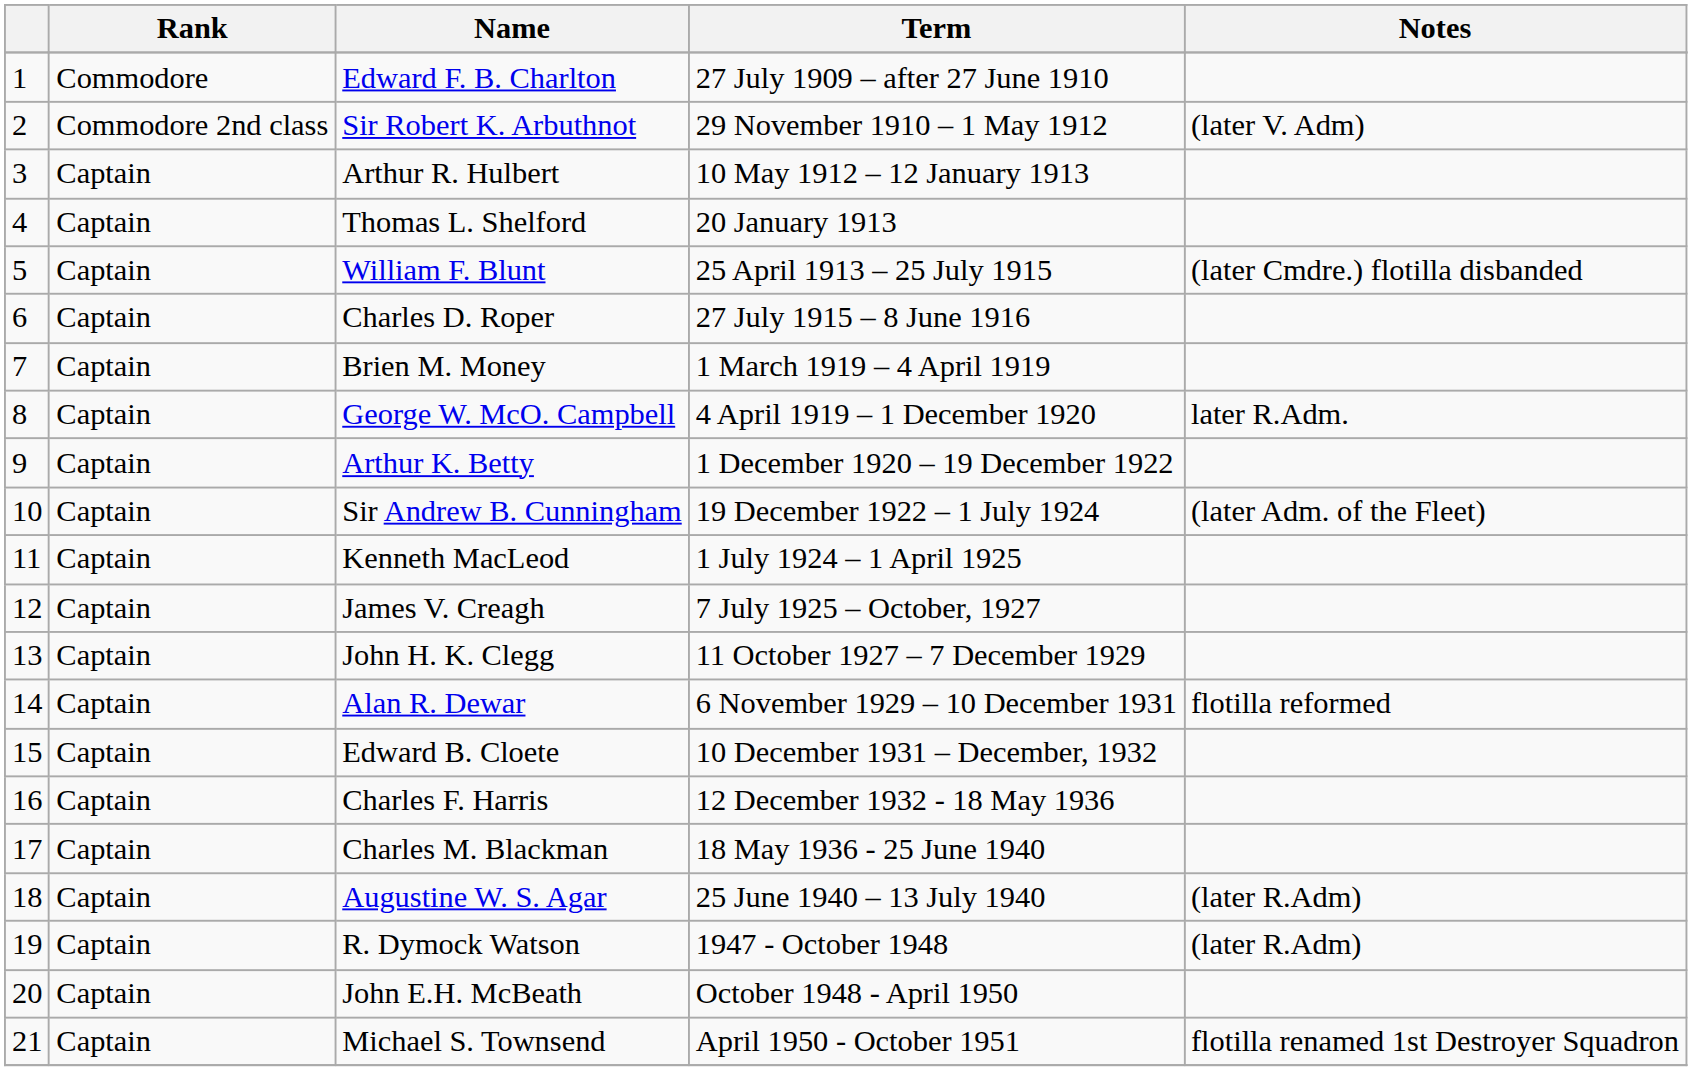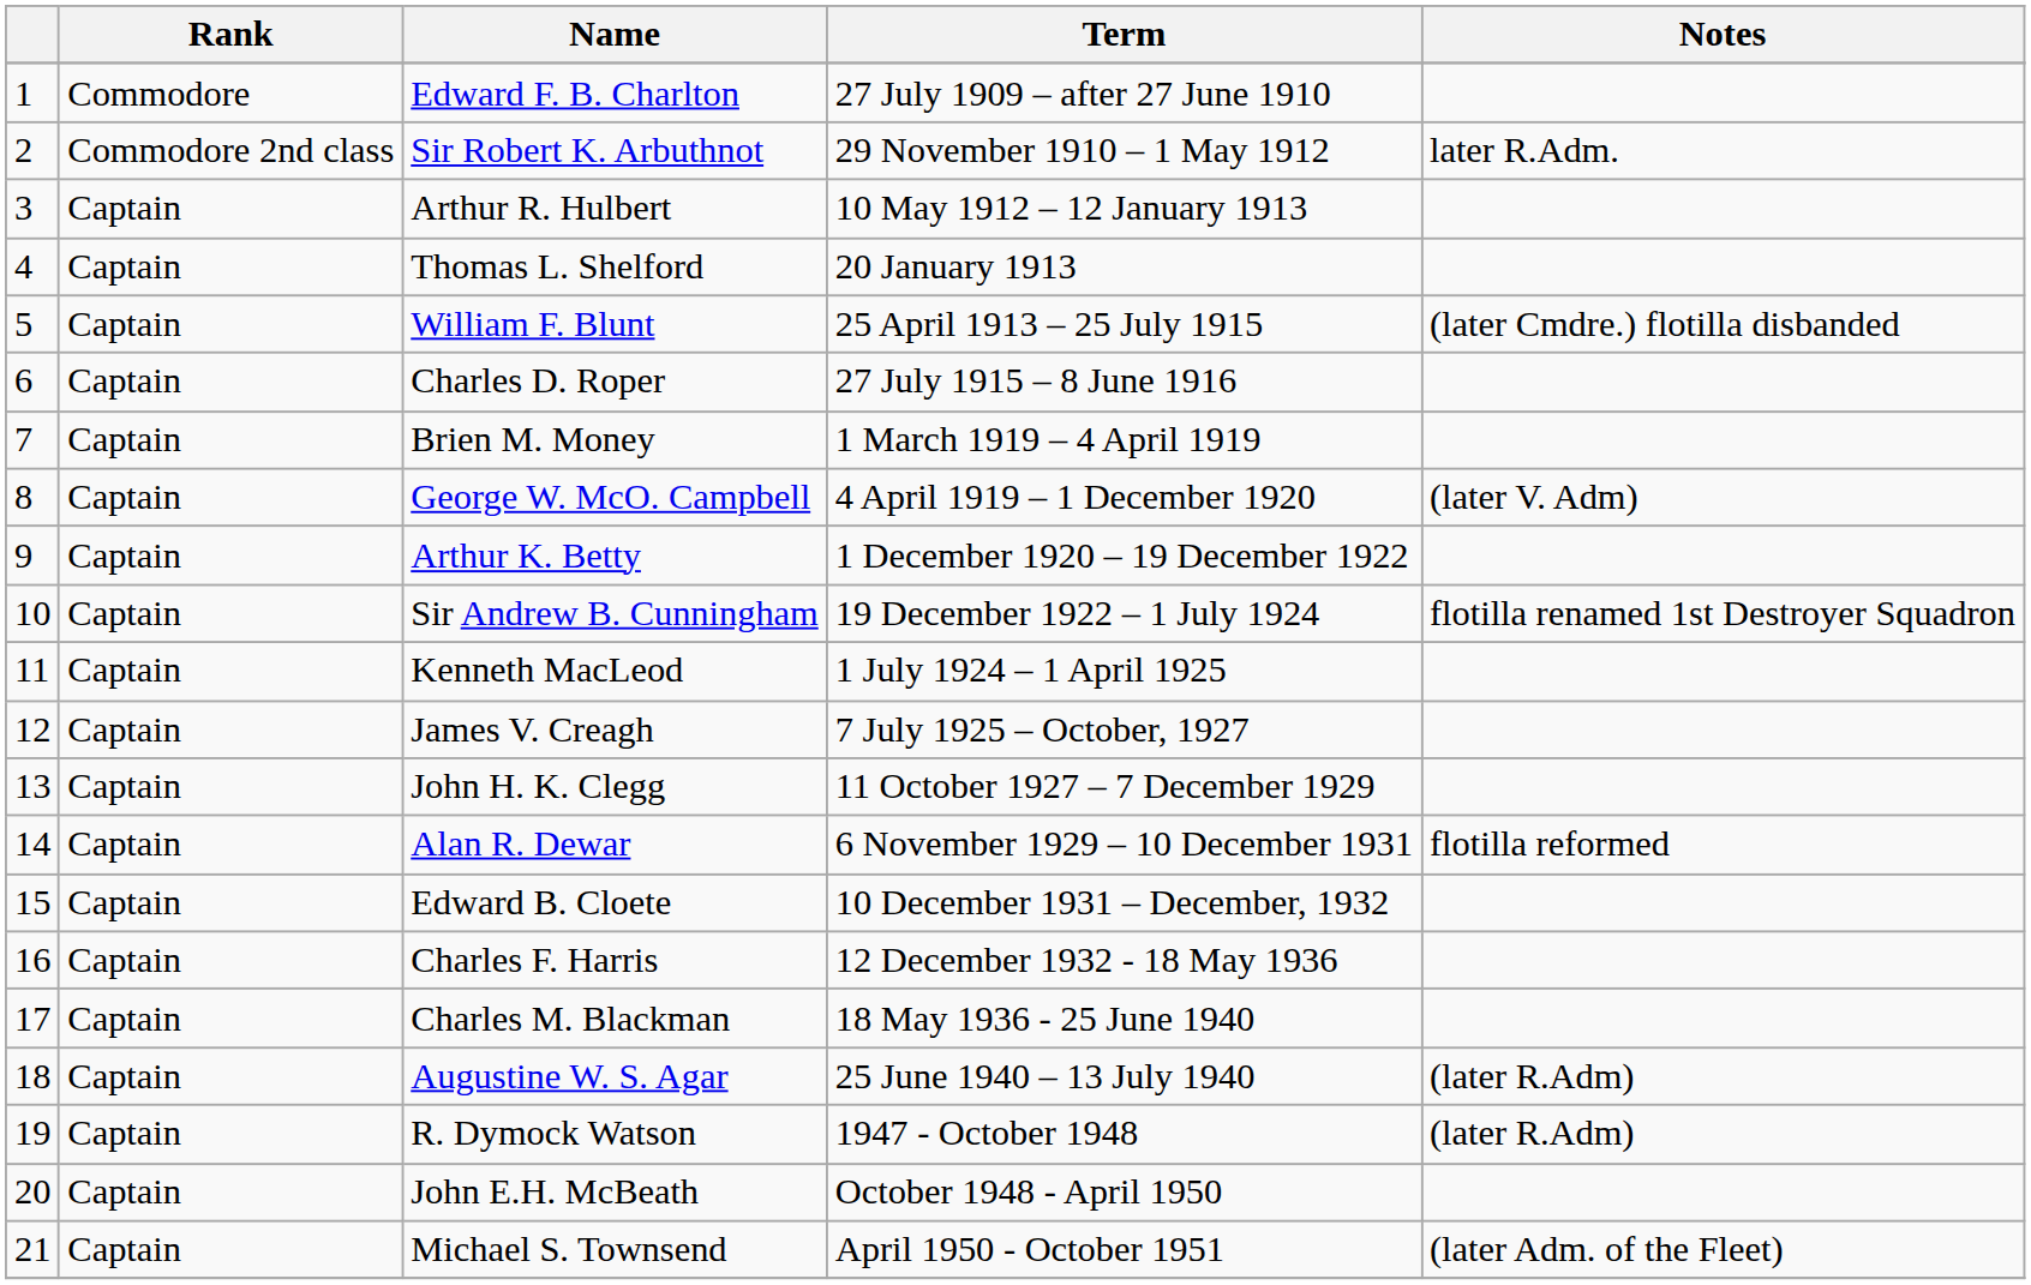 <table class="wikitable">
 <tr>
 <th></th>
 <th>Rank</th>
 <th>Name</th>
 <th>Term</th>
 <th>Notes</th>
 </tr>
 <tr>
 </tr>
 <tr>
 <td>1</td>
 <td>Commodore</td>
 <td><a href='#'>Edward F. B. Charlton</a></td>
 <td>27 July 1909 – after 27 June 1910</td>
 <td></td>
 </tr>
 <tr>
 <td>2</td>
 <td>Commodore 2nd class</td>
 <td><a href='#'>Sir Robert K. Arbuthnot</a></td>
 <td>29 November 1910 – 1 May 1912</td>
-<td>(later V. Adm)</td>
+<td>later R.Adm.</td>
 </tr>
 <tr>
 <td>3</td>
 <td>Captain</td>
 <td>Arthur R. Hulbert</td>
 <td>10 May 1912 – 12 January 1913</td>
 <td></td>
 </tr>
 <tr>
 <td>4</td>
 <td>Captain</td>
 <td>Thomas L. Shelford</td>
 <td>20 January 1913</td>
 <td></td>
 </tr>
 <tr>
 <td>5</td>
 <td>Captain</td>
 <td><a href='#'>William F. Blunt</a></td>
 <td>25 April 1913  – 25 July 1915</td>
 <td>(later Cmdre.) flotilla disbanded</td>
 </tr>
 <tr>
 <td>6</td>
 <td>Captain</td>
 <td>Charles D. Roper</td>
 <td>27 July 1915  – 8 June 1916</td>
 <td></td>
 </tr>
 <tr>
 <td>7</td>
 <td>Captain</td>
 <td>Brien M. Money</td>
 <td>1 March 1919  – 4 April 1919</td>
 <td></td>
 </tr>
 <tr>
 <td>8</td>
 <td>Captain</td>
 <td><a href='#'>George W. McO. Campbell</a></td>
 <td>4 April 1919  – 1 December 1920</td>
-<td>later R.Adm.</td>
+<td>(later V. Adm)</td>
 </tr>
 <tr>
 <td>9</td>
 <td>Captain</td>
 <td><a href='#'>Arthur K. Betty</a></td>
 <td>1 December 1920  – 19 December 1922</td>
 <td></td>
 </tr>
 <tr>
 <td>10</td>
 <td>Captain</td>
 <td>Sir <a href='#'>Andrew B. Cunningham</a></td>
 <td>19 December 1922  – 1 July 1924</td>
-<td>(later Adm. of the Fleet)</td>
+<td>flotilla renamed 1st Destroyer Squadron</td>
 </tr>
 <tr>
 <td>11</td>
 <td>Captain</td>
 <td>Kenneth MacLeod</td>
 <td>1 July 1924  – 1 April 1925</td>
 <td></td>
 </tr>
 <tr>
 <td>12</td>
 <td>Captain</td>
 <td>James V. Creagh</td>
 <td>7 July 1925  – October, 1927</td>
 <td></td>
 </tr>
 <tr>
 <td>13</td>
 <td>Captain</td>
 <td>John H. K. Clegg</td>
 <td>11 October 1927  – 7 December 1929</td>
 <td></td>
 </tr>
 <tr>
 <td>14</td>
 <td>Captain</td>
 <td><a href='#'>Alan R. Dewar</a></td>
 <td>6 November 1929  – 10 December 1931</td>
 <td>flotilla reformed</td>
 </tr>
 <tr>
 <td>15</td>
 <td>Captain</td>
 <td>Edward B. Cloete</td>
 <td>10 December 1931  – December, 1932</td>
 <td></td>
 </tr>
 <tr>
 <td>16</td>
 <td>Captain</td>
 <td>Charles F. Harris</td>
 <td>12 December 1932 - 18 May 1936</td>
 <td></td>
 </tr>
 <tr>
 <td>17</td>
 <td>Captain</td>
 <td>Charles M. Blackman</td>
 <td>18 May 1936 - 25 June 1940</td>
 <td></td>
 </tr>
 <tr>
 <td>18</td>
 <td>Captain</td>
 <td><a href='#'>Augustine W. S. Agar</a></td>
 <td>25 June 1940 – 13 July 1940</td>
 <td>(later R.Adm)</td>
 </tr>
 <tr>
 <td>19</td>
 <td>Captain</td>
 <td>R. Dymock Watson</td>
 <td>1947 - October 1948</td>
 <td>(later R.Adm)</td>
 </tr>
 <tr>
 <td>20</td>
 <td>Captain</td>
 <td>John E.H. McBeath</td>
 <td>October 1948 - April 1950</td>
 <td></td>
 </tr>
 <tr>
 <td>21</td>
 <td>Captain</td>
 <td>Michael S. Townsend</td>
 <td>April 1950 - October 1951</td>
-<td>flotilla renamed 1st Destroyer Squadron</td>
+<td>(later Adm. of the Fleet)</td>
 </tr>
 <tr>
 </tr>
 </table>
